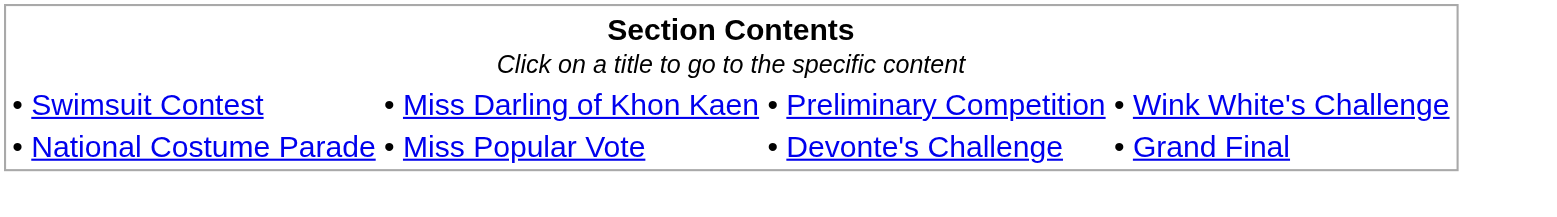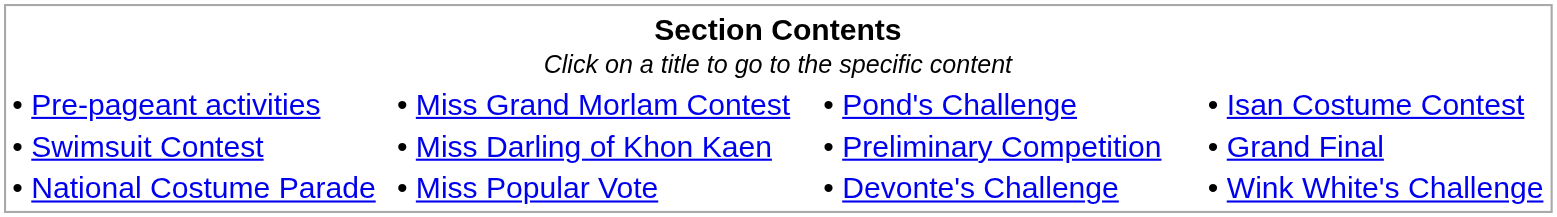 <table style="border-spacing: 2px; border: 1px solid darkgray; font-size: 90%;">
 <tr>
 <td align=center colspan=4><strong>Section Contents</strong><br><em><small>Click on a title to go to the specific content</small></em></td>
 </tr>
 <tr>
+<td width=180px>• <a href='#'>Pre-pageant activities</a></td>
+<td width=200px>• <a href='#'>Miss Grand Morlam Contest</a></td>
+<td width=180px>• <a href='#'>Pond's Challenge</a></td>
+<td>• <a href='#'>Isan Costume Contest</a></td>
+</tr>
+<tr>
 <td>• <a href='#'>Swimsuit Contest</a></td>
 <td>• <a href='#'>Miss Darling of Khon Kaen</a></td>
 <td>• <a href='#'>Preliminary Competition</a></td>
-<td>• <a href='#'>Wink White's Challenge</a></td>
+<td>• <a href='#'>Grand Final</a></td>
 </tr>
 <tr>
 <td>• <a href='#'>National Costume Parade</a></td>
 <td>• <a href='#'>Miss Popular Vote</a></td>
 <td>• <a href='#'>Devonte's Challenge</a></td>
-<td>• <a href='#'>Grand Final</a></td>
+<td>• <a href='#'>Wink White's Challenge</a></td>
 </tr>
 </table>
